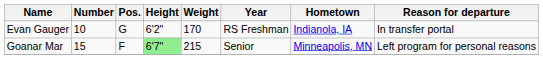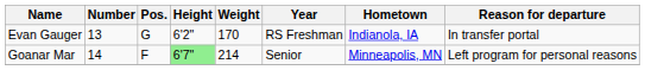 <table class="wikitable sortable" border="1">
 <tr>
 <th>Name</th>
 <th>Number</th>
 <th>Pos.</th>
 <th>Height</th>
 <th>Weight</th>
 <th>Year</th>
 <th>Hometown</th>
 <th class="unsortable">Reason for departure</th>
 </tr>
 <tr>
 <td>Evan Gauger</td>
-<td>10</td>
+<td>13</td>
 <td>G</td>
 <td>6'2"</td>
 <td>170</td>
 <td>RS Freshman</td>
 <td><a href='#'>Indianola, IA</a></td>
 <td>In transfer portal</td>
 </tr>
 <tr>
 <td>Goanar Mar</td>
-<td>15</td>
+<td>14</td>
 <td>F</td>
 <td style="background: lightgreen;">6'7"</td>
-<td>215</td>
+<td>214</td>
 <td>Senior</td>
 <td><a href='#'>Minneapolis, MN</a></td>
 <td>Left program for personal reasons</td>
 </tr>
 <tr>
 </tr>
 </table>
